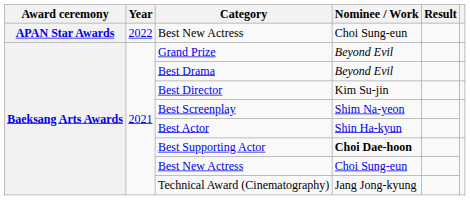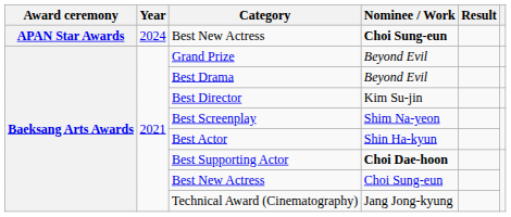 <table class="wikitable plainrowheaders sortable">
 <tr>
 <th scope="col">Award ceremony</th>
 <th scope="col">Year</th>
 <th scope="col">Category</th>
 <th scope="col">Nominee / Work</th>
 <th scope="col">Result</th>
 <th scope="col" class="unsortable"></th>
 </tr>
 <tr>
 <th scope="row"  rowspan="1"><a href='#'>APAN Star Awards</a></th>
-<td><a href='#'>2022</a></td>
+<td><a href='#'>2024</a></td>
 <td>Best New Actress</td>
-<td>Choi Sung-eun</td>
+<td><strong>Choi Sung-eun</strong></td>
 <td></td>
 <td style="text-align:center"></td>
 </tr>
 <tr>
 <th scope="row" rowspan="8"><a href='#'>Baeksang Arts Awards</a></th>
 <td rowspan="8"><a href='#'>2021</a></td>
 <td><a href='#'>Grand Prize</a></td>
 <td><em>Beyond Evil</em></td>
 <td></td>
 <td align="center"></td>
 </tr>
 <tr>
 <td><a href='#'>Best Drama</a></td>
 <td><em>Beyond Evil</em></td>
 <td></td>
 <td align="center"></td>
 </tr>
 <tr>
 <td><a href='#'>Best Director</a></td>
 <td>Kim Su-jin</td>
 <td></td>
 <td align="center"></td>
 </tr>
 <tr>
 <td><a href='#'>Best Screenplay</a></td>
 <td><a href='#'>Shim Na-yeon</a></td>
 <td></td>
 <td rowspan="2" align="center"></td>
 </tr>
 <tr>
 <td><a href='#'>Best Actor</a></td>
 <td><a href='#'>Shin Ha-kyun</a></td>
 <td></td>
 </tr>
 <tr>
 <td><a href='#'>Best Supporting Actor</a></td>
 <td><strong>Choi Dae-hoon</strong></td>
 <td></td>
 <td rowspan="3" align="center"></td>
 </tr>
 <tr>
 <td><a href='#'>Best New Actress</a></td>
 <td><a href='#'>Choi Sung-eun</a></td>
 <td></td>
 </tr>
 <tr>
 <td>Technical Award (Cinematography)</td>
 <td>Jang Jong-kyung</td>
 <td></td>
 </tr>
 </table>
